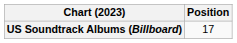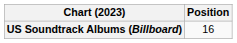 <table class="wikitable plainrowheaders" style="text-align:center;">
 <tr>
 <th scope="col">Chart (2023)</th>
 <th scope="col">Position</th>
 </tr>
 <tr>
 <th scope="row">US Soundtrack Albums (<em>Billboard</em>)</th>
-<td>17</td>
+<td>16</td>
 </tr>
 </table>
